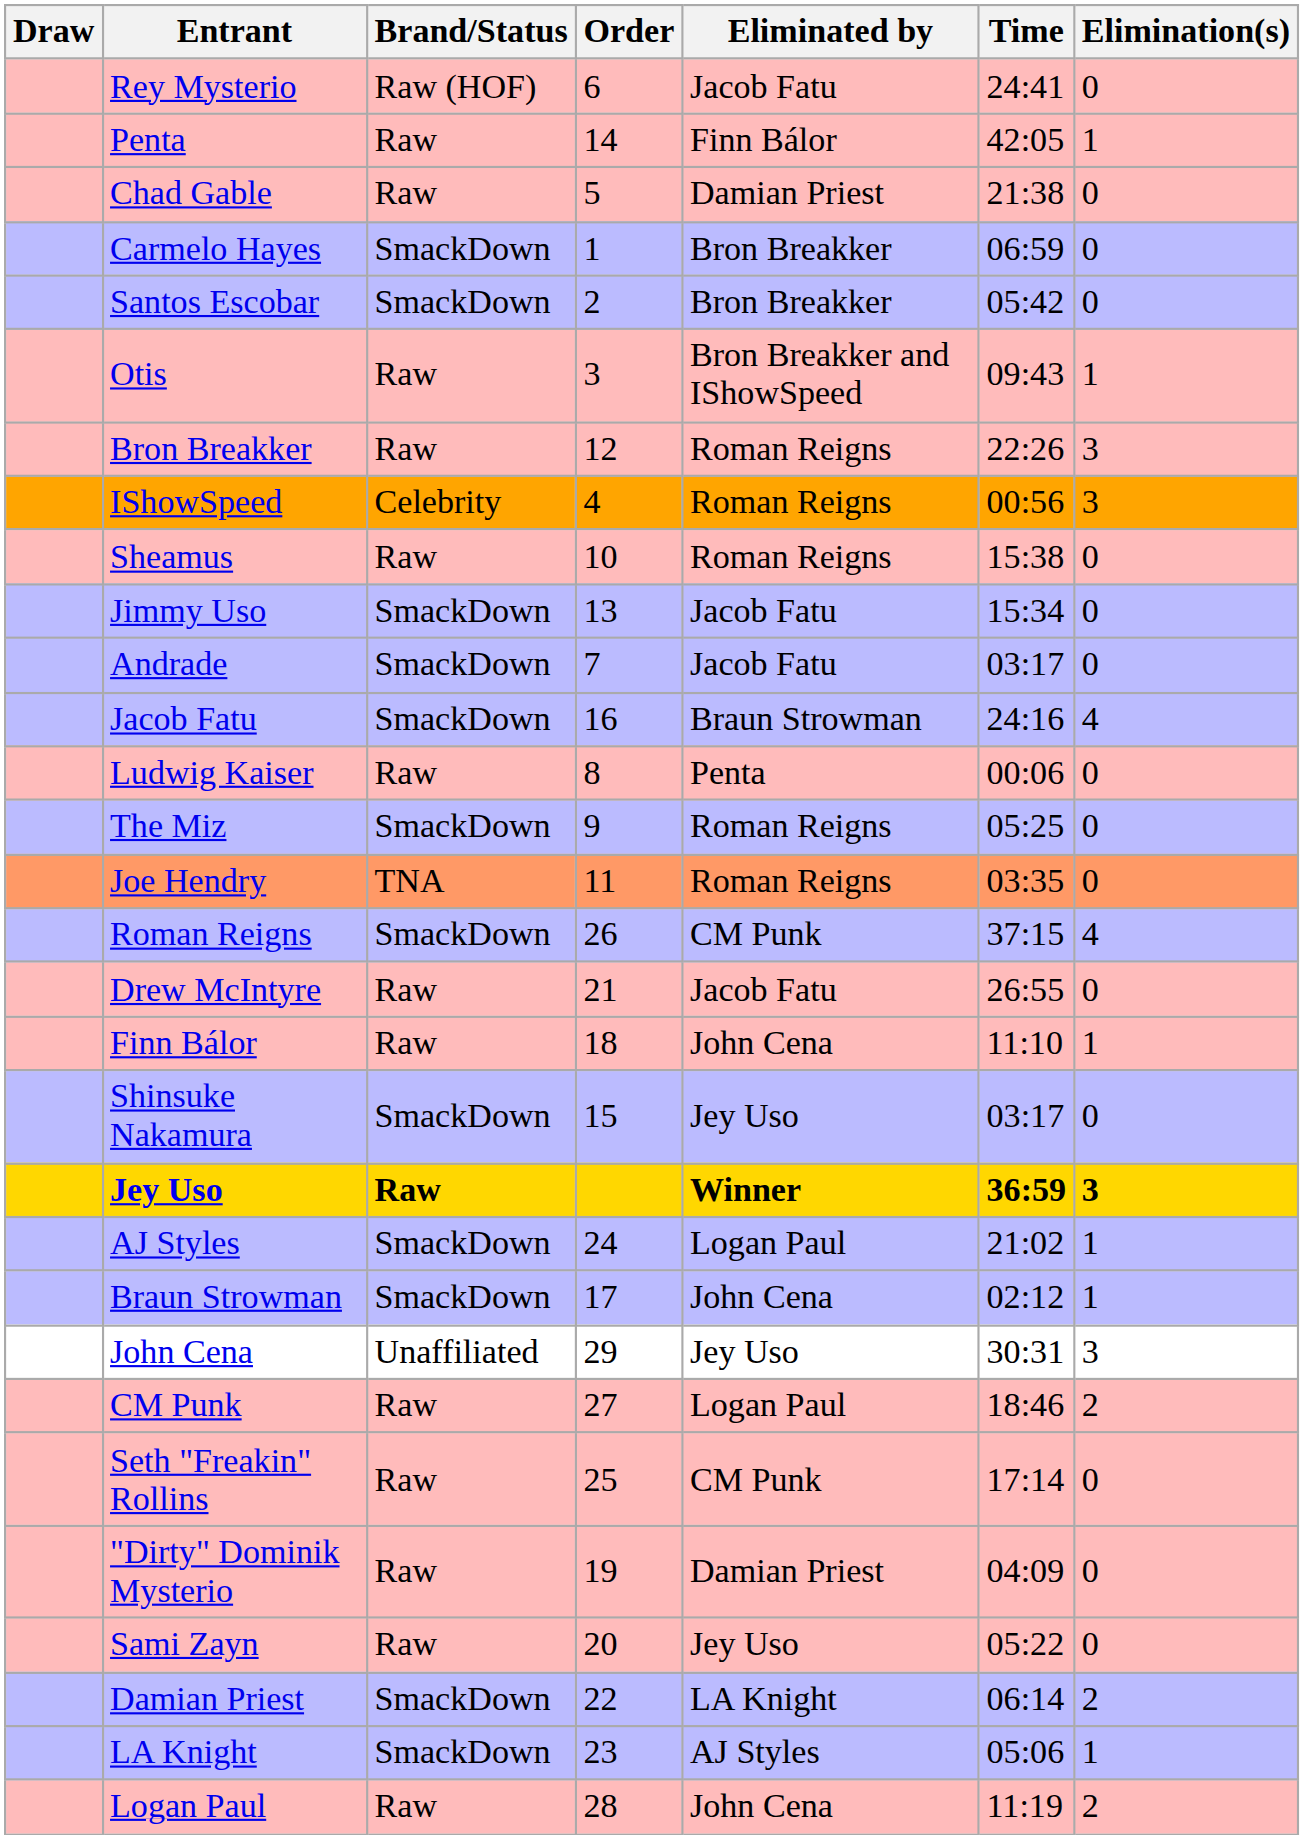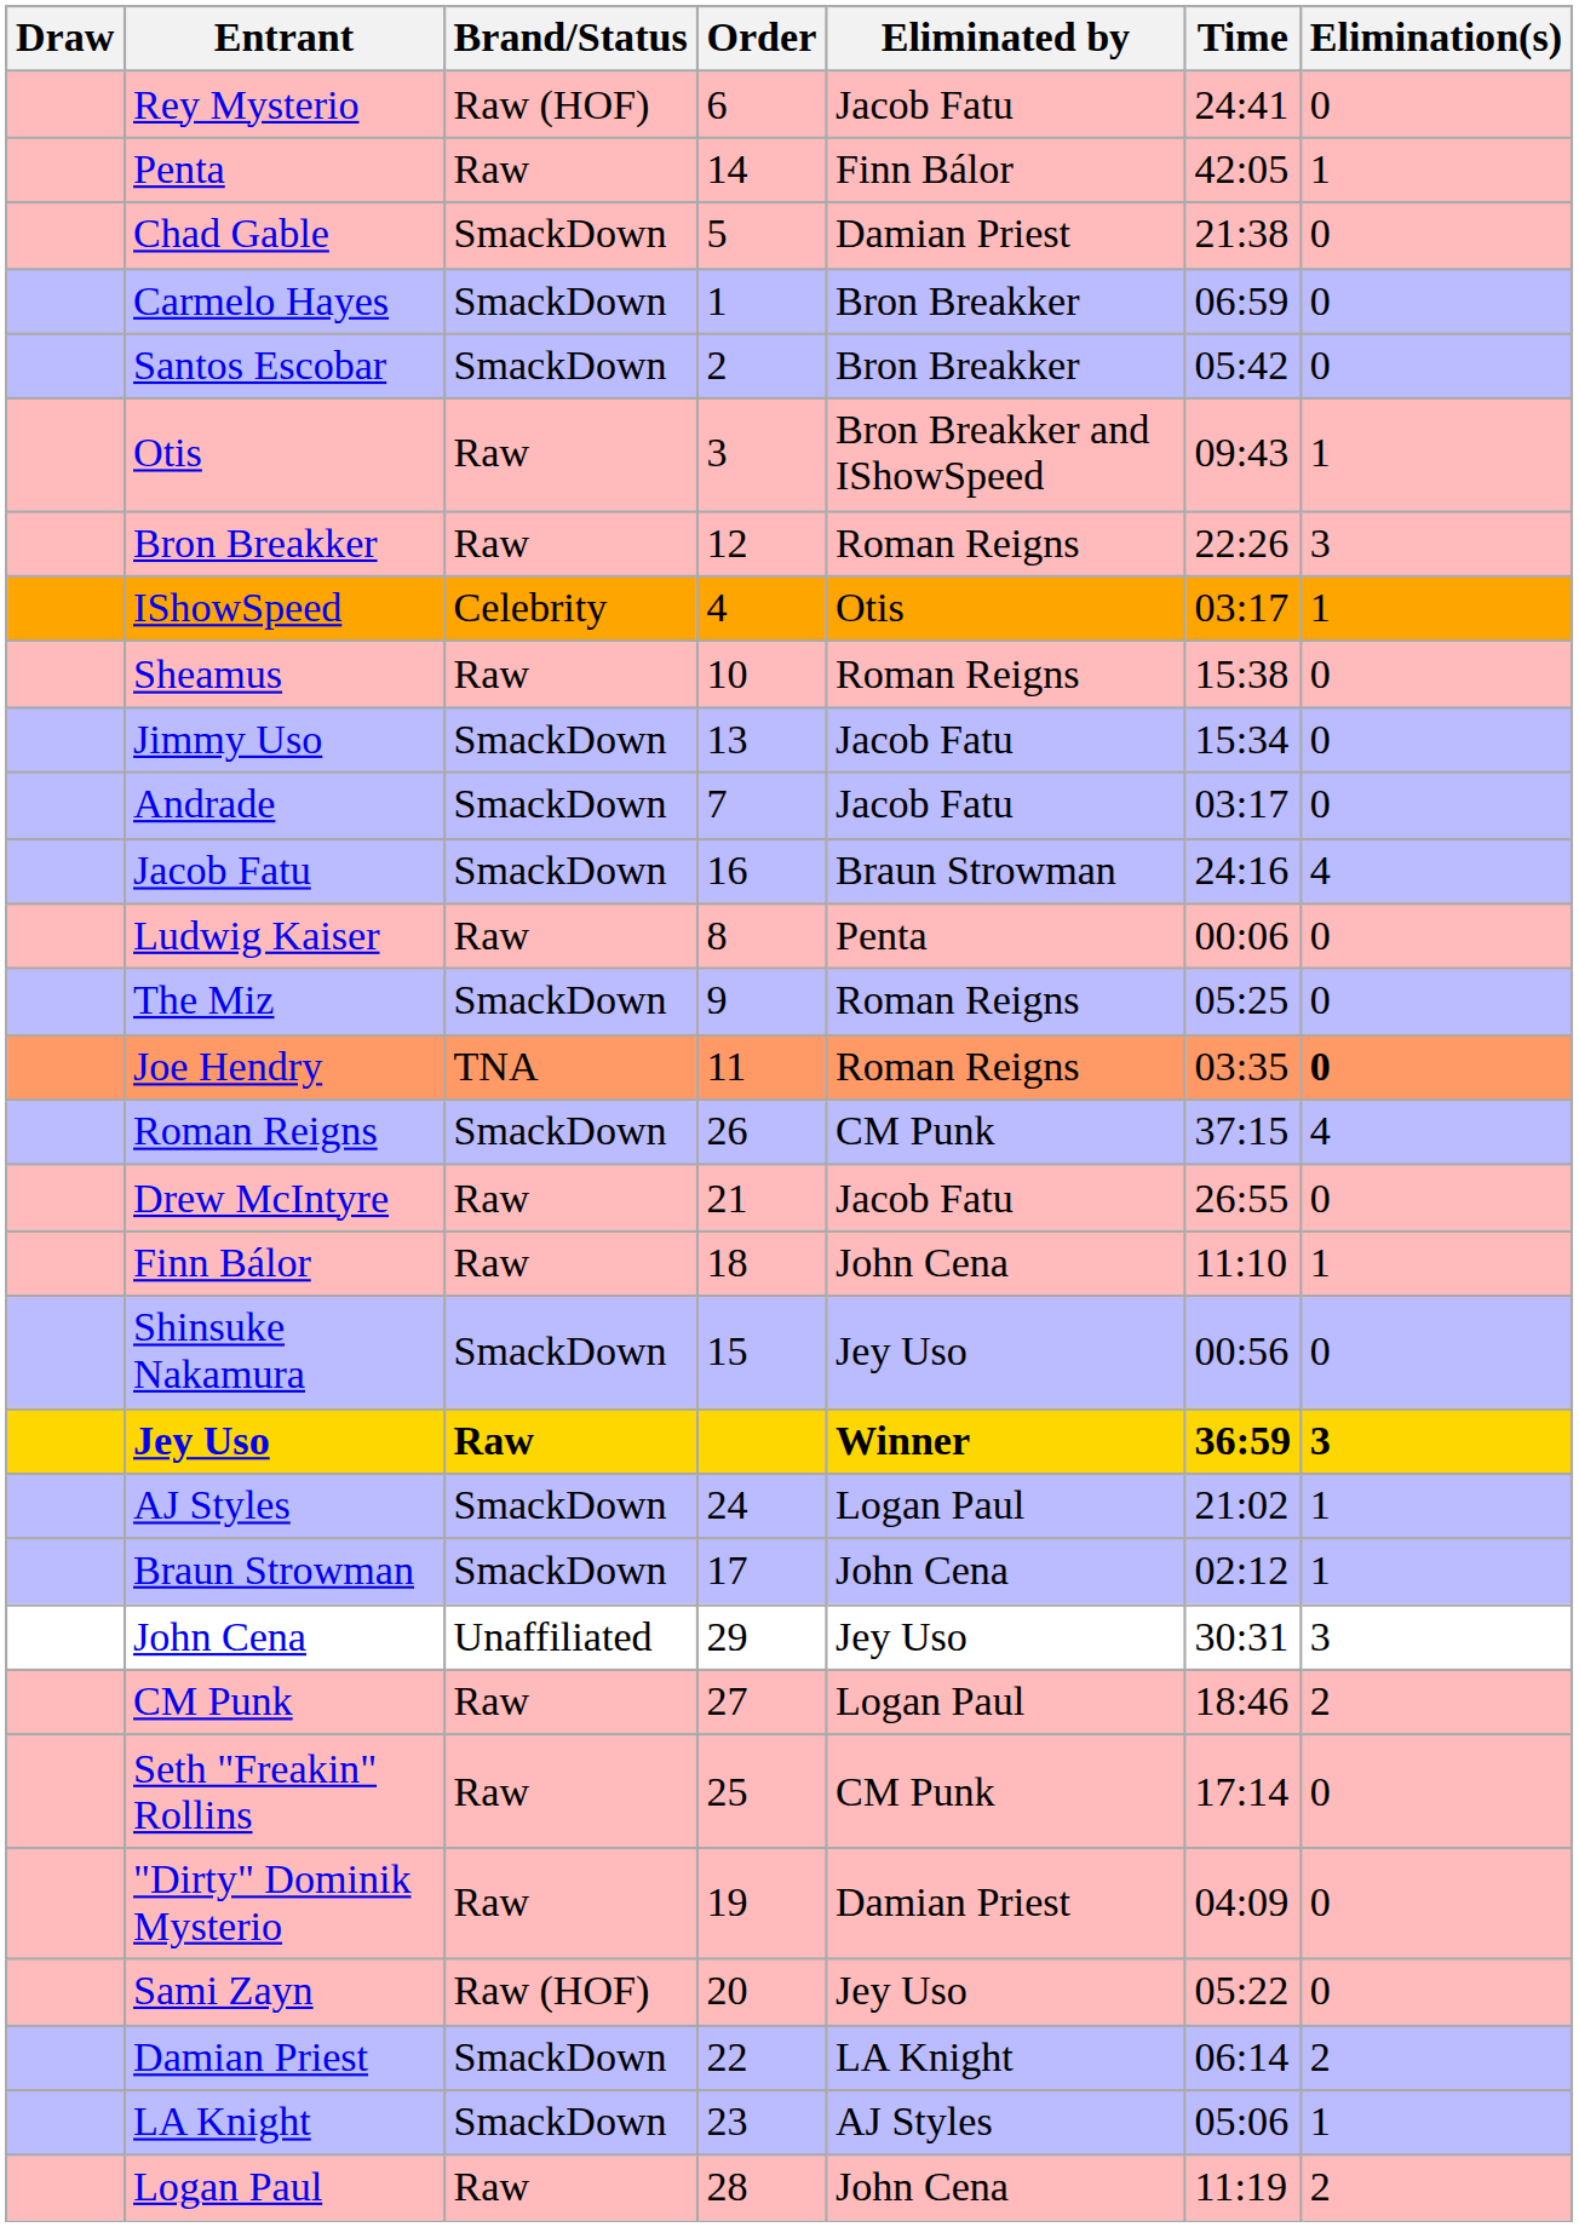 <table class="wikitable sortable">
 <tr>
 <th>Draw</th>
 <th>Entrant</th>
 <th>Brand/Status</th>
 <th>Order</th>
 <th>Eliminated by</th>
 <th>Time</th>
 <th>Elimination(s)</th>
 </tr>
 <tr style="background: #FBB;">
 <td></td>
 <td><a href='#'>Rey Mysterio</a></td>
 <td>Raw (HOF)</td>
 <td>6</td>
 <td>Jacob Fatu</td>
 <td>24:41</td>
 <td>0</td>
 </tr>
 <tr style="background: #FBB;">
 <td></td>
 <td><a href='#'>Penta</a></td>
 <td>Raw</td>
 <td>14</td>
 <td>Finn Bálor</td>
 <td>42:05</td>
 <td>1</td>
 </tr>
 <tr style="background: #FBB;">
 <td></td>
 <td><a href='#'>Chad Gable</a></td>
-<td>Raw</td>
+<td>SmackDown</td>
 <td>5</td>
 <td>Damian Priest</td>
 <td>21:38</td>
 <td>0</td>
 </tr>
 <tr style="background: #BBF;">
 <td></td>
 <td><a href='#'>Carmelo Hayes</a></td>
 <td>SmackDown</td>
 <td>1</td>
 <td>Bron Breakker</td>
 <td>06:59</td>
 <td>0</td>
 </tr>
 <tr style="background: #BBF;">
 <td></td>
 <td><a href='#'>Santos Escobar</a></td>
 <td>SmackDown</td>
 <td>2</td>
 <td>Bron Breakker</td>
 <td>05:42</td>
 <td>0</td>
 </tr>
 <tr style="background: #FBB;">
 <td></td>
 <td><a href='#'>Otis</a></td>
 <td>Raw</td>
 <td>3</td>
 <td>Bron Breakker and IShowSpeed</td>
 <td>09:43</td>
 <td>1</td>
 </tr>
 <tr style="background: #FBB;">
 <td></td>
 <td><a href='#'>Bron Breakker</a></td>
 <td>Raw</td>
 <td>12</td>
 <td>Roman Reigns</td>
 <td>22:26</td>
 <td>3</td>
 </tr>
 <tr style="background:orange">
 <td></td>
 <td><a href='#'>IShowSpeed</a></td>
 <td>Celebrity</td>
 <td>4</td>
-<td>Roman Reigns</td>
-<td>00:56</td>
-<td>3</td>
+<td>Otis</td>
+<td>03:17</td>
+<td>1</td>
 </tr>
 <tr style="background: #FBB;">
 <td></td>
 <td><a href='#'>Sheamus</a></td>
 <td>Raw</td>
 <td>10</td>
 <td>Roman Reigns</td>
 <td>15:38</td>
 <td>0</td>
 </tr>
 <tr style="background: #BBF;">
 <td></td>
 <td><a href='#'>Jimmy Uso</a></td>
 <td>SmackDown</td>
 <td>13</td>
 <td>Jacob Fatu</td>
 <td>15:34</td>
 <td>0</td>
 </tr>
 <tr style="background: #BBF;">
 <td></td>
 <td><a href='#'>Andrade</a></td>
 <td>SmackDown</td>
 <td>7</td>
 <td>Jacob Fatu</td>
 <td>03:17</td>
 <td>0</td>
 </tr>
 <tr style="background: #BBF;">
 <td></td>
 <td><a href='#'>Jacob Fatu</a></td>
 <td>SmackDown</td>
 <td>16</td>
 <td>Braun Strowman</td>
 <td>24:16</td>
 <td>4</td>
 </tr>
 <tr style="background: #FBB;">
 <td></td>
 <td><a href='#'>Ludwig Kaiser</a></td>
 <td>Raw</td>
 <td>8</td>
 <td>Penta</td>
 <td>00:06</td>
 <td>0</td>
 </tr>
 <tr style="background: #BBF;">
 <td></td>
 <td><a href='#'>The Miz</a></td>
 <td>SmackDown</td>
 <td>9</td>
 <td>Roman Reigns</td>
 <td>05:25</td>
 <td>0</td>
 </tr>
 <tr style="background: #FF9966;">
 <td></td>
 <td><a href='#'>Joe Hendry</a></td>
 <td>TNA</td>
 <td>11</td>
 <td>Roman Reigns</td>
 <td>03:35</td>
-<td>0</td>
+<td><strong>0</strong></td>
 </tr>
 <tr style="background: #BBF;">
 <td></td>
 <td><a href='#'>Roman Reigns</a></td>
 <td>SmackDown</td>
 <td>26</td>
 <td>CM Punk</td>
 <td>37:15</td>
 <td>4</td>
 </tr>
 <tr style="background: #FBB;">
 <td></td>
 <td><a href='#'>Drew McIntyre</a></td>
 <td>Raw</td>
 <td>21</td>
 <td>Jacob Fatu</td>
 <td>26:55</td>
 <td>0</td>
 </tr>
 <tr style="background: #FBB;">
 <td></td>
 <td><a href='#'>Finn Bálor</a></td>
 <td>Raw</td>
 <td>18</td>
 <td>John Cena</td>
 <td>11:10</td>
 <td>1</td>
 </tr>
 <tr style="background: #BBF;">
 <td></td>
 <td><a href='#'>Shinsuke Nakamura</a></td>
 <td>SmackDown</td>
 <td>15</td>
 <td>Jey Uso</td>
-<td>03:17</td>
+<td>00:56</td>
 <td>0</td>
 </tr>
 <tr style="background: gold; font-weight:bold;">
 <td><strong></strong></td>
 <td><strong><a href='#'>Jey Uso</a></strong></td>
 <td><strong>Raw</strong></td>
 <td><strong></strong></td>
 <td><strong>Winner</strong></td>
 <td><strong>36:59</strong></td>
 <td><strong>3</strong></td>
 </tr>
 <tr style="background: #BBF;">
 <td></td>
 <td><a href='#'>AJ Styles</a></td>
 <td>SmackDown</td>
 <td>24</td>
 <td>Logan Paul</td>
 <td>21:02</td>
 <td>1</td>
 </tr>
 <tr style="background: #BBF;">
 <td></td>
 <td><a href='#'>Braun Strowman</a></td>
 <td>SmackDown</td>
 <td>17</td>
 <td>John Cena</td>
 <td>02:12</td>
 <td>1</td>
 </tr>
 <tr style="background: #FFF;">
 <td></td>
 <td><a href='#'>John Cena</a></td>
 <td>Unaffiliated</td>
 <td>29</td>
 <td>Jey Uso</td>
 <td>30:31</td>
 <td>3</td>
 </tr>
 <tr style="background: #FBB;">
 <td></td>
 <td><a href='#'>CM Punk</a></td>
 <td>Raw</td>
 <td>27</td>
 <td>Logan Paul</td>
 <td>18:46</td>
 <td>2</td>
 </tr>
 <tr style="background: #FBB;">
 <td></td>
 <td><a href='#'>Seth "Freakin" Rollins</a></td>
 <td>Raw</td>
 <td>25</td>
 <td>CM Punk</td>
 <td>17:14</td>
 <td>0</td>
 </tr>
 <tr style="background: #FBB;">
 <td></td>
 <td><a href='#'>"Dirty" Dominik Mysterio</a></td>
 <td>Raw</td>
 <td>19</td>
 <td>Damian Priest</td>
 <td>04:09</td>
 <td>0</td>
 </tr>
 <tr style="background: #FBB;">
 <td></td>
 <td><a href='#'>Sami Zayn</a></td>
-<td>Raw</td>
+<td>Raw (HOF)</td>
 <td>20</td>
 <td>Jey Uso</td>
 <td>05:22</td>
 <td>0</td>
 </tr>
 <tr style="background: #BBF;">
 <td></td>
 <td><a href='#'>Damian Priest</a></td>
 <td>SmackDown</td>
 <td>22</td>
 <td>LA Knight</td>
 <td>06:14</td>
 <td>2</td>
 </tr>
 <tr style="background: #BBF;">
 <td></td>
 <td><a href='#'>LA Knight</a></td>
 <td>SmackDown</td>
 <td>23</td>
 <td>AJ Styles</td>
 <td>05:06</td>
 <td>1</td>
 </tr>
 <tr style="background: #FBB;">
 <td></td>
 <td><a href='#'>Logan Paul</a></td>
 <td>Raw</td>
 <td>28</td>
 <td>John Cena</td>
 <td>11:19</td>
 <td>2</td>
 </tr>
 </table>
